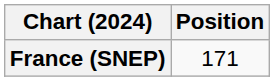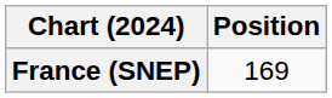 <table class="wikitable plainrowheaders" style="text-align:center">
 <tr>
 <th scope="col">Chart (2024)</th>
 <th scope="col">Position</th>
 </tr>
 <tr>
 <th scope="row">France (SNEP)</th>
-<td>171</td>
+<td>169</td>
 </tr>
 </table>
